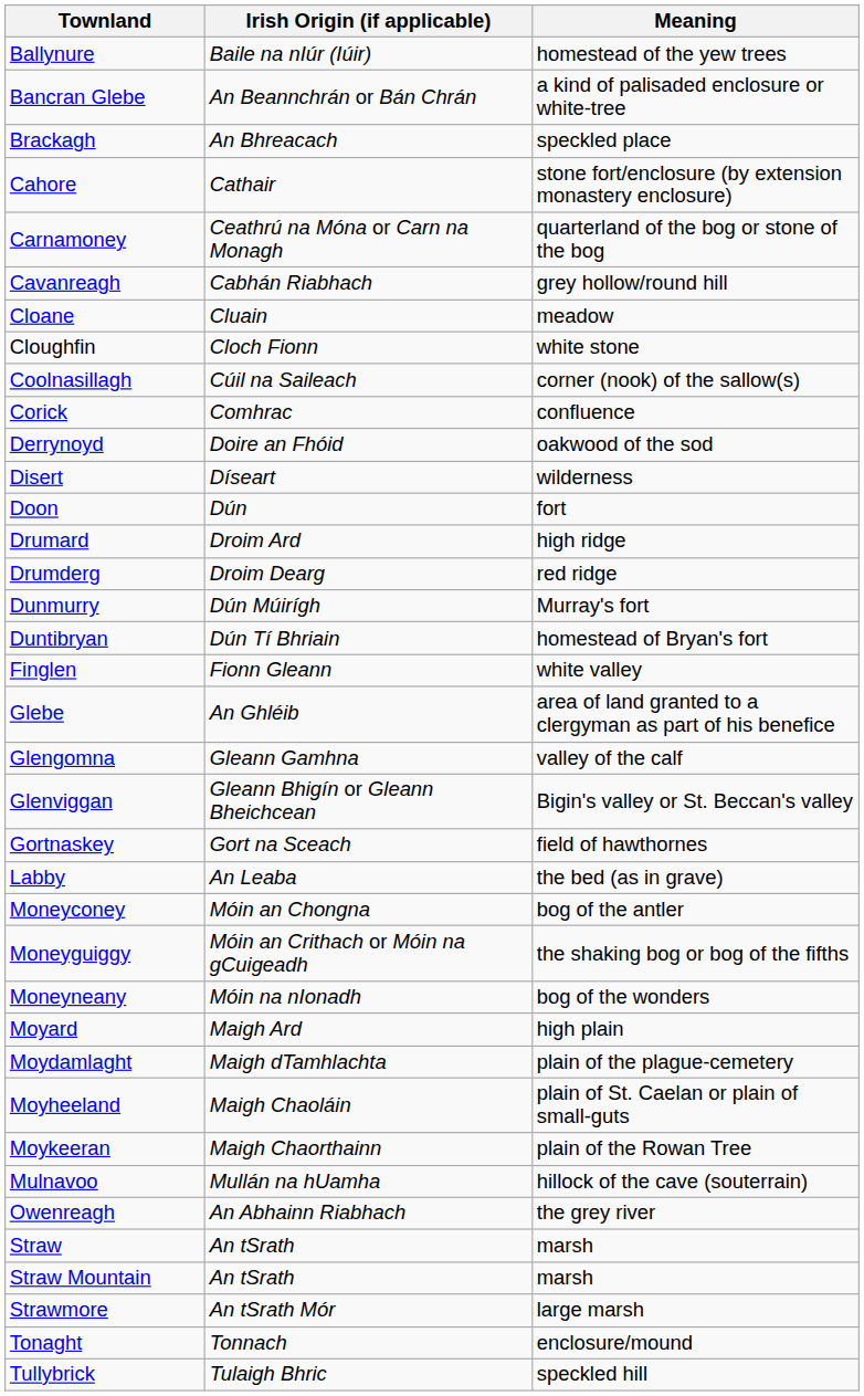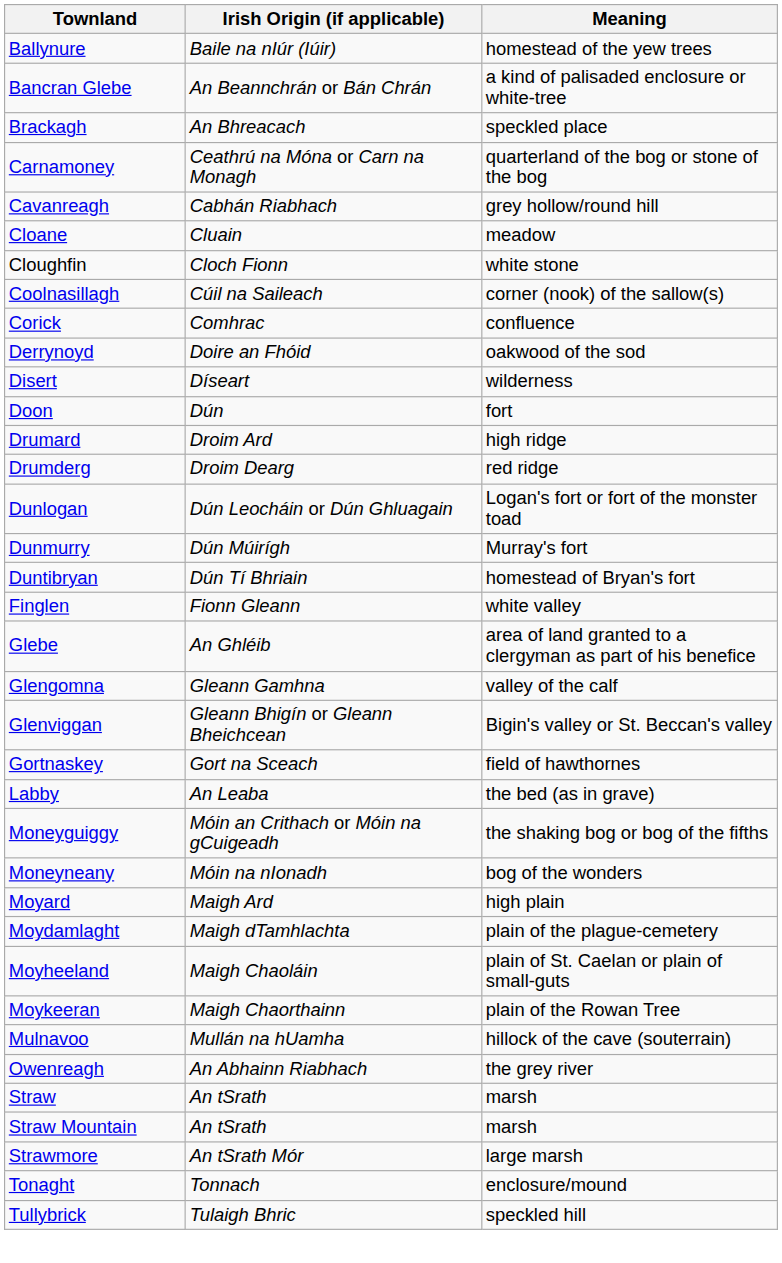 <table class="wikitable" style="border:1px solid darkgray;">
 <tr>
 <th width="150">Townland</th>
 <th width="250">Irish Origin (if applicable)</th>
 <th width="250">Meaning</th>
 </tr>
 <tr>
 <td><a href='#'>Ballynure</a></td>
 <td><em>Baile na nIúr (Iúir)</em></td>
 <td>homestead of the yew trees</td>
 </tr>
 <tr>
 <td><a href='#'>Bancran Glebe</a></td>
 <td><em>An Beannchrán</em> or <em>Bán Chrán</em></td>
 <td>a kind of palisaded enclosure or white-tree</td>
 </tr>
 <tr>
 <td><a href='#'>Brackagh</a></td>
 <td><em>An Bhreacach</em></td>
 <td>speckled place</td>
-</tr>
-<tr>
-<td><a href='#'>Cahore</a></td>
-<td><em>Cathair</em></td>
-<td>stone fort/enclosure (by extension monastery enclosure)</td>
 </tr>
 <tr>
 <td><a href='#'>Carnamoney</a></td>
 <td><em>Ceathrú na Móna</em> or <em>Carn na Monagh</em></td>
 <td>quarterland of the bog or stone of the bog</td>
 </tr>
 <tr>
 <td><a href='#'>Cavanreagh</a></td>
 <td><em>Cabhán Riabhach</em></td>
 <td>grey hollow/round hill</td>
 </tr>
 <tr>
 <td><a href='#'>Cloane</a></td>
 <td><em>Cluain</em></td>
 <td>meadow</td>
 </tr>
 <tr>
 <td>Cloughfin</td>
 <td><em>Cloch Fionn</em></td>
 <td>white stone</td>
 </tr>
 <tr>
 <td><a href='#'>Coolnasillagh</a></td>
 <td><em>Cúil na Saileach</em></td>
 <td>corner (nook) of the sallow(s)</td>
 </tr>
 <tr>
 <td><a href='#'>Corick</a></td>
 <td><em>Comhrac</em></td>
 <td>confluence</td>
 </tr>
 <tr>
 <td><a href='#'>Derrynoyd</a></td>
 <td><em>Doire an Fhóid</em></td>
 <td>oakwood of the sod</td>
 </tr>
 <tr>
 <td><a href='#'>Disert</a></td>
 <td><em>Díseart</em></td>
 <td>wilderness</td>
 </tr>
 <tr>
 <td><a href='#'>Doon</a></td>
 <td><em>Dún</em></td>
 <td>fort</td>
 </tr>
 <tr>
 <td><a href='#'>Drumard</a></td>
 <td><em>Droim Ard</em></td>
 <td>high ridge</td>
 </tr>
 <tr>
 <td><a href='#'>Drumderg</a></td>
 <td><em>Droim Dearg</em></td>
 <td>red ridge</td>
 </tr>
 <tr>
+<td><a href='#'>Dunlogan</a></td>
+<td><em>Dún Leocháin</em> or <em>Dún Ghluagain</em></td>
+<td>Logan's fort or fort of the monster toad</td>
+</tr>
+<tr>
 <td><a href='#'>Dunmurry</a></td>
 <td><em>Dún Múirígh</em></td>
 <td>Murray's fort</td>
 </tr>
 <tr>
 <td><a href='#'>Duntibryan</a></td>
 <td><em>Dún Tí Bhriain</em></td>
 <td>homestead of Bryan's fort</td>
 </tr>
 <tr>
 <td><a href='#'>Finglen</a></td>
 <td><em>Fionn Gleann</em></td>
 <td>white valley</td>
 </tr>
 <tr>
 <td><a href='#'>Glebe</a></td>
 <td><em>An Ghléib</em></td>
 <td>area of land granted to a clergyman as part of his benefice</td>
 </tr>
 <tr>
 <td><a href='#'>Glengomna</a></td>
 <td><em>Gleann Gamhna</em></td>
 <td>valley of the calf</td>
 </tr>
 <tr>
 <td><a href='#'>Glenviggan</a></td>
 <td><em>Gleann Bhigín</em> or <em>Gleann Bheichcean</em></td>
 <td>Bigin's valley or St. Beccan's valley</td>
 </tr>
 <tr>
 <td><a href='#'>Gortnaskey</a></td>
 <td><em>Gort na Sceach</em></td>
 <td>field of hawthornes</td>
 </tr>
 <tr>
 <td><a href='#'>Labby</a></td>
 <td><em>An Leaba</em></td>
 <td>the bed (as in grave)</td>
-</tr>
-<tr>
-<td><a href='#'>Moneyconey</a></td>
-<td><em>Móin an Chongna</em></td>
-<td>bog of the antler</td>
 </tr>
 <tr>
 <td><a href='#'>Moneyguiggy</a></td>
 <td><em>Móin an Crithach</em> or <em>Móin na gCuigeadh </em></td>
 <td>the shaking bog or bog of the fifths</td>
 </tr>
 <tr>
 <td><a href='#'>Moneyneany</a></td>
 <td><em>Móin na nIonadh</em></td>
 <td>bog of the wonders</td>
 </tr>
 <tr>
 <td><a href='#'>Moyard</a></td>
 <td><em>Maigh Ard</em></td>
 <td>high plain</td>
 </tr>
 <tr>
 <td><a href='#'>Moydamlaght</a></td>
 <td><em>Maigh dTamhlachta</em></td>
 <td>plain of the plague-cemetery</td>
 </tr>
 <tr>
 <td><a href='#'>Moyheeland</a></td>
 <td><em>Maigh Chaoláin</em></td>
 <td>plain of St. Caelan or plain of small-guts</td>
 </tr>
 <tr>
 <td><a href='#'>Moykeeran</a></td>
 <td><em>Maigh Chaorthainn</em></td>
 <td>plain of the Rowan Tree</td>
 </tr>
 <tr>
 <td><a href='#'>Mulnavoo</a></td>
 <td><em>Mullán na hUamha</em></td>
 <td>hillock of the cave (souterrain)</td>
 </tr>
 <tr>
 <td><a href='#'>Owenreagh</a></td>
 <td><em>An Abhainn Riabhach</em></td>
 <td>the grey river</td>
 </tr>
 <tr>
 <td><a href='#'>Straw</a></td>
 <td><em>An tSrath</em></td>
 <td>marsh</td>
 </tr>
 <tr>
 <td><a href='#'>Straw Mountain</a></td>
 <td><em>An tSrath</em></td>
 <td>marsh</td>
 </tr>
 <tr>
 <td><a href='#'>Strawmore</a></td>
 <td><em>An tSrath Mór</em></td>
 <td>large marsh</td>
 </tr>
 <tr>
 <td><a href='#'>Tonaght</a></td>
 <td><em>Tonnach</em></td>
 <td>enclosure/mound</td>
 </tr>
 <tr>
 <td><a href='#'>Tullybrick</a></td>
 <td><em>Tulaigh Bhric</em></td>
 <td>speckled hill</td>
 </tr>
 </table>
